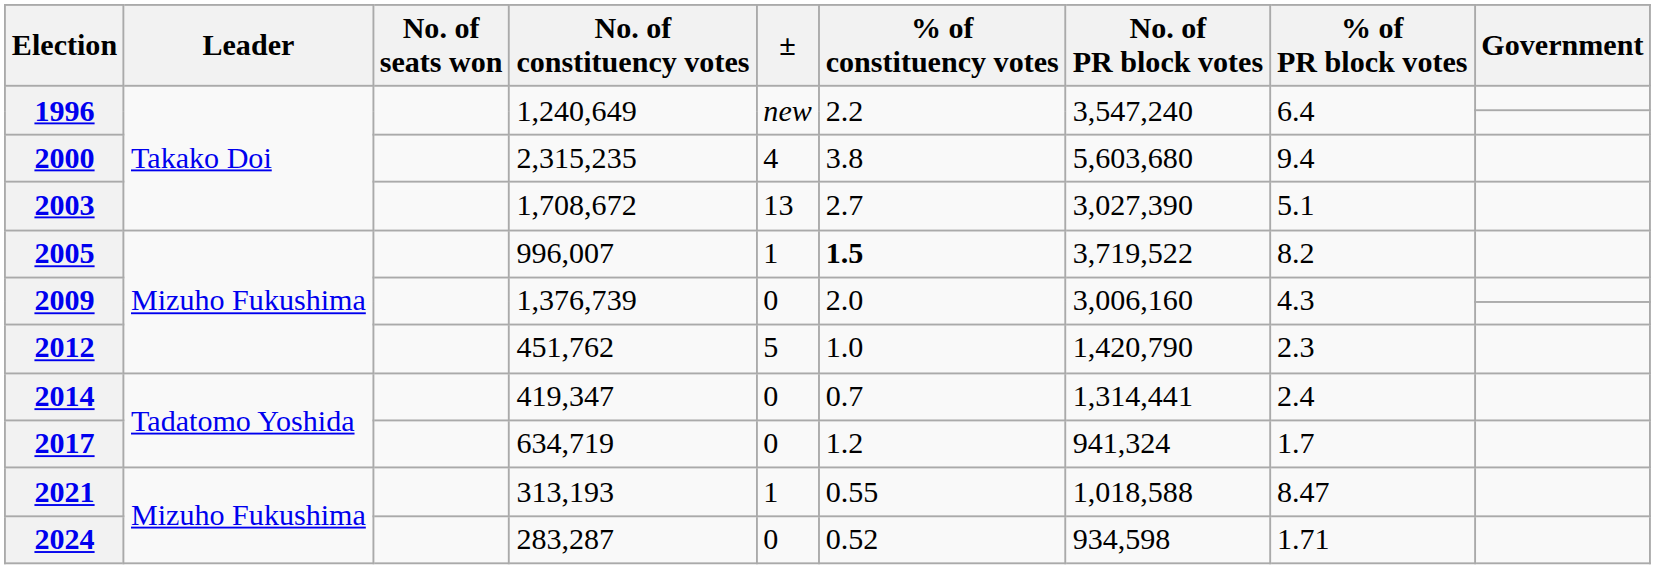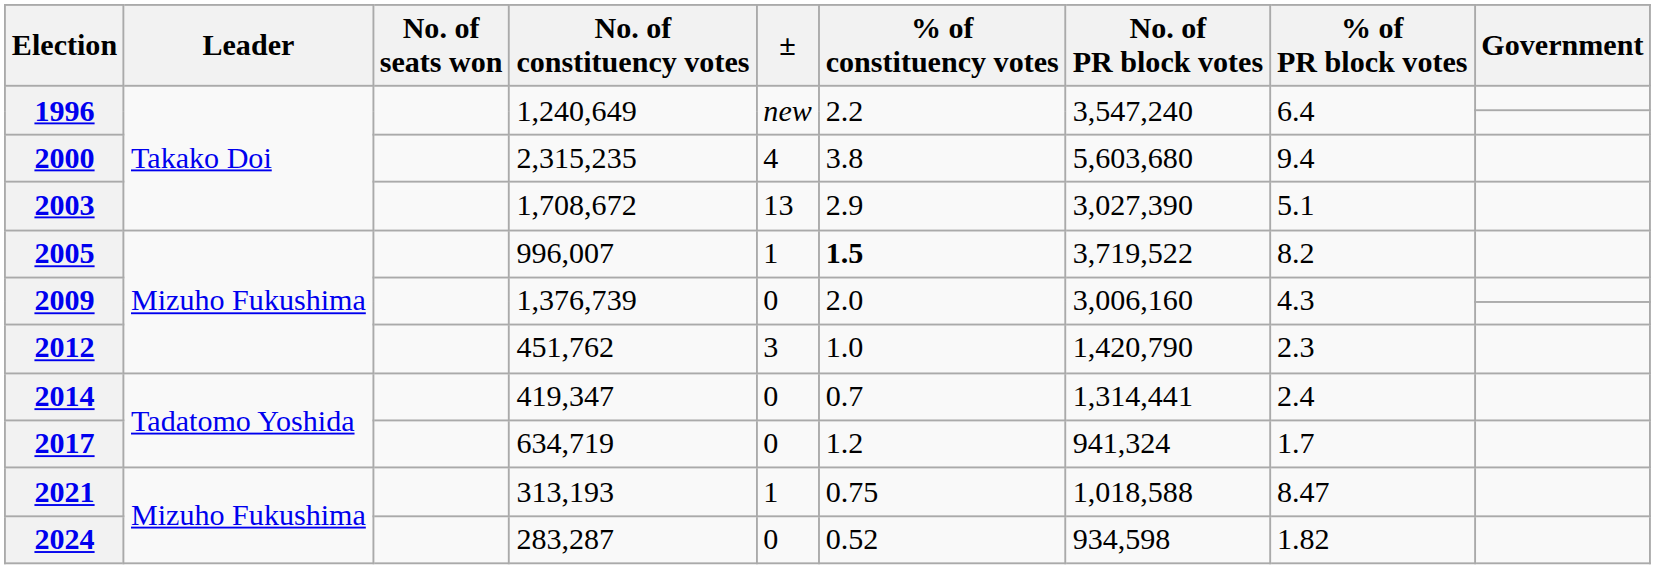 <table class="wikitable">
 <tr>
 <th>Election</th>
 <th>Leader</th>
 <th>No. of<br>seats won</th>
 <th>No. of<br>constituency votes</th>
 <th>±</th>
 <th>% of<br>constituency votes</th>
 <th>No. of<br>PR block votes</th>
 <th>% of<br>PR block votes</th>
 <th>Government</th>
 </tr>
 <tr>
 <th rowspan=2><a href='#'>1996</a></th>
 <td rowspan=4><a href='#'>Takako Doi</a></td>
 <td rowspan=2></td>
 <td rowspan=2>1,240,649</td>
 <td rowspan=2><em>new</em></td>
 <td rowspan=2>2.2</td>
 <td rowspan=2>3,547,240</td>
 <td rowspan=2>6.4</td>
 <td></td>
 </tr>
 <tr>
 <td></td>
 </tr>
 <tr>
 <th><a href='#'>2000</a></th>
 <td></td>
 <td>2,315,235</td>
 <td> 4</td>
 <td>3.8</td>
 <td>5,603,680</td>
 <td>9.4</td>
 <td></td>
 </tr>
 <tr>
 <th><a href='#'>2003</a></th>
 <td></td>
 <td>1,708,672</td>
 <td> 13</td>
-<td>2.7</td>
+<td>2.9</td>
 <td>3,027,390</td>
 <td>5.1</td>
 <td></td>
 </tr>
 <tr>
 <th><a href='#'>2005</a></th>
 <td rowspan=4><a href='#'>Mizuho Fukushima</a></td>
 <td></td>
 <td>996,007</td>
 <td> 1</td>
 <td><strong>1.5</strong></td>
 <td>3,719,522</td>
 <td>8.2</td>
 <td></td>
 </tr>
 <tr>
 <th rowspan=2><a href='#'>2009</a></th>
 <td rowspan=2></td>
 <td rowspan=2>1,376,739</td>
 <td rowspan=2> 0</td>
 <td rowspan=2>2.0</td>
 <td rowspan=2>3,006,160</td>
 <td rowspan=2>4.3</td>
 <td></td>
 </tr>
 <tr>
 <td></td>
 </tr>
 <tr>
 <th><a href='#'>2012</a></th>
 <td></td>
 <td>451,762</td>
-<td> 5</td>
+<td> 3</td>
 <td>1.0</td>
 <td>1,420,790</td>
 <td>2.3</td>
 <td></td>
 </tr>
 <tr>
 <th><a href='#'>2014</a></th>
 <td rowspan=2><a href='#'>Tadatomo Yoshida</a></td>
 <td></td>
 <td>419,347</td>
 <td> 0</td>
 <td>0.7</td>
 <td>1,314,441</td>
 <td>2.4</td>
 <td></td>
 </tr>
 <tr>
 <th><a href='#'>2017</a></th>
 <td></td>
 <td>634,719</td>
 <td> 0</td>
 <td>1.2</td>
 <td>941,324</td>
 <td>1.7</td>
 <td></td>
 </tr>
 <tr>
 <th><a href='#'>2021</a></th>
 <td rowspan=2><a href='#'>Mizuho Fukushima</a></td>
 <td></td>
 <td>313,193</td>
 <td> 1</td>
-<td>0.55</td>
+<td>0.75</td>
 <td>1,018,588</td>
 <td>8.47</td>
 <td></td>
 </tr>
 <tr>
 <th><a href='#'>2024</a></th>
 <td></td>
 <td>283,287</td>
 <td> 0</td>
 <td>0.52</td>
 <td>934,598</td>
-<td>1.71</td>
+<td>1.82</td>
 <td></td>
 </tr>
 </table>
